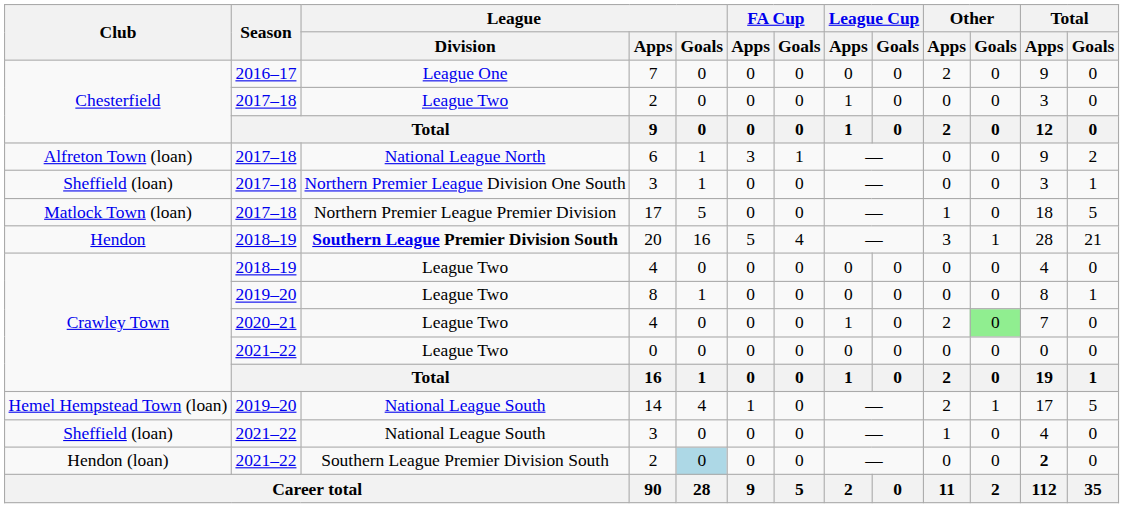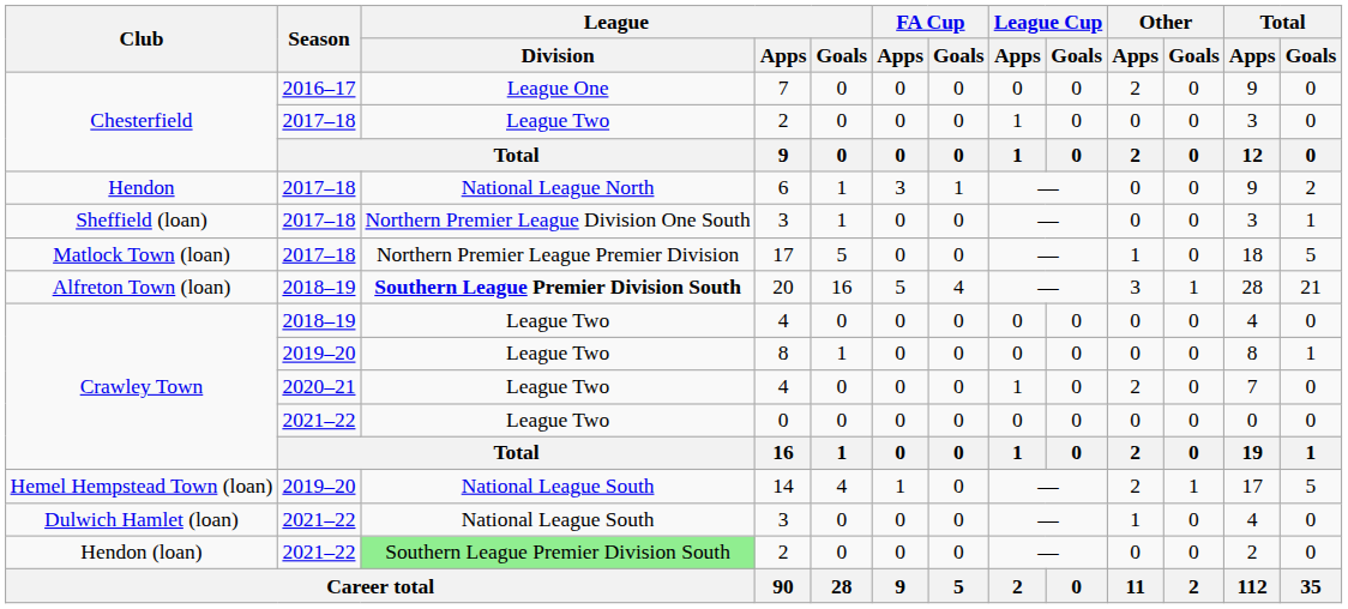 <table class="wikitable" style="text-align: center;">
 <tr>
 <th rowspan="2">Club</th>
 <th rowspan="2">Season</th>
 <th colspan="3">League</th>
 <th colspan="2"><a href='#'>FA Cup</a></th>
 <th colspan="2"><a href='#'>League Cup</a></th>
 <th colspan="2">Other</th>
 <th colspan="2">Total</th>
 </tr>
 <tr>
 <th>Division</th>
 <th>Apps</th>
 <th>Goals</th>
 <th>Apps</th>
 <th>Goals</th>
 <th>Apps</th>
 <th>Goals</th>
 <th>Apps</th>
 <th>Goals</th>
 <th>Apps</th>
 <th>Goals</th>
 </tr>
 <tr>
 <td rowspan="3"><a href='#'>Chesterfield</a></td>
 <td><a href='#'>2016–17</a></td>
 <td><a href='#'>League One</a></td>
 <td>7</td>
 <td>0</td>
 <td>0</td>
 <td>0</td>
 <td>0</td>
 <td>0</td>
 <td>2</td>
 <td>0</td>
 <td>9</td>
 <td>0</td>
 </tr>
 <tr>
 <td><a href='#'>2017–18</a></td>
 <td><a href='#'>League Two</a></td>
 <td>2</td>
 <td>0</td>
 <td>0</td>
 <td>0</td>
 <td>1</td>
 <td>0</td>
 <td>0</td>
 <td>0</td>
 <td>3</td>
 <td>0</td>
 </tr>
 <tr>
 <th colspan="2">Total</th>
 <th>9</th>
 <th>0</th>
 <th>0</th>
 <th>0</th>
 <th>1</th>
 <th>0</th>
 <th>2</th>
 <th>0</th>
 <th>12</th>
 <th>0</th>
 </tr>
 <tr>
-<td><a href='#'>Alfreton Town</a> (loan)</td>
+<td><a href='#'>Hendon</a></td>
 <td><a href='#'>2017–18</a></td>
 <td><a href='#'>National League North</a></td>
 <td>6</td>
 <td>1</td>
 <td>3</td>
 <td>1</td>
 <td colspan="2">—</td>
 <td>0</td>
 <td>0</td>
 <td>9</td>
 <td>2</td>
 </tr>
 <tr>
 <td><a href='#'>Sheffield</a> (loan)</td>
 <td><a href='#'>2017–18</a></td>
 <td><a href='#'>Northern Premier League</a> Division One South</td>
 <td>3</td>
 <td>1</td>
 <td>0</td>
 <td>0</td>
 <td colspan="2">—</td>
 <td>0</td>
 <td>0</td>
 <td>3</td>
 <td>1</td>
 </tr>
 <tr>
 <td><a href='#'>Matlock Town</a> (loan)</td>
 <td><a href='#'>2017–18</a></td>
 <td>Northern Premier League Premier Division</td>
 <td>17</td>
 <td>5</td>
 <td>0</td>
 <td>0</td>
 <td colspan="2">—</td>
 <td>1</td>
 <td>0</td>
 <td>18</td>
 <td>5</td>
 </tr>
 <tr>
-<td><a href='#'>Hendon</a></td>
+<td><a href='#'>Alfreton Town</a> (loan)</td>
 <td><a href='#'>2018–19</a></td>
 <td><strong><a href='#'>Southern League</a> Premier Division South</strong></td>
 <td>20</td>
 <td>16</td>
 <td>5</td>
 <td>4</td>
 <td colspan="2">—</td>
 <td>3</td>
 <td>1</td>
 <td>28</td>
 <td>21</td>
 </tr>
 <tr>
 <td rowspan="5"><a href='#'>Crawley Town</a></td>
 <td><a href='#'>2018–19</a></td>
 <td>League Two</td>
 <td>4</td>
 <td>0</td>
 <td>0</td>
 <td>0</td>
 <td>0</td>
 <td>0</td>
 <td>0</td>
 <td>0</td>
 <td>4</td>
 <td>0</td>
 </tr>
 <tr>
 <td><a href='#'>2019–20</a></td>
 <td>League Two</td>
 <td>8</td>
 <td>1</td>
 <td>0</td>
 <td>0</td>
 <td>0</td>
 <td>0</td>
 <td>0</td>
 <td>0</td>
 <td>8</td>
 <td>1</td>
 </tr>
 <tr>
 <td><a href='#'>2020–21</a></td>
 <td>League Two</td>
 <td>4</td>
 <td>0</td>
 <td>0</td>
 <td>0</td>
 <td>1</td>
 <td>0</td>
 <td>2</td>
-<td style="background: lightgreen;">0</td>
+<td>0</td>
 <td>7</td>
 <td>0</td>
 </tr>
 <tr>
 <td><a href='#'>2021–22</a></td>
 <td>League Two</td>
 <td>0</td>
 <td>0</td>
 <td>0</td>
 <td>0</td>
 <td>0</td>
 <td>0</td>
 <td>0</td>
 <td>0</td>
 <td>0</td>
 <td>0</td>
 </tr>
 <tr>
 <th colspan="2">Total</th>
 <th>16</th>
 <th>1</th>
 <th>0</th>
 <th>0</th>
 <th>1</th>
 <th>0</th>
 <th>2</th>
 <th>0</th>
 <th>19</th>
 <th>1</th>
 </tr>
 <tr>
 <td><a href='#'>Hemel Hempstead Town</a> (loan)</td>
 <td><a href='#'>2019–20</a></td>
 <td><a href='#'>National League South</a></td>
 <td>14</td>
 <td>4</td>
 <td>1</td>
 <td>0</td>
 <td colspan="2">—</td>
 <td>2</td>
 <td>1</td>
 <td>17</td>
 <td>5</td>
 </tr>
 <tr>
-<td><a href='#'>Sheffield</a> (loan)</td>
+<td><a href='#'>Dulwich Hamlet</a> (loan)</td>
 <td><a href='#'>2021–22</a></td>
 <td>National League South</td>
 <td>3</td>
 <td>0</td>
 <td>0</td>
 <td>0</td>
 <td colspan="2">—</td>
 <td>1</td>
 <td>0</td>
 <td>4</td>
 <td>0</td>
 </tr>
 <tr>
 <td>Hendon (loan)</td>
 <td><a href='#'>2021–22</a></td>
-<td>Southern League Premier Division South</td>
+<td style="background: lightgreen;">Southern League Premier Division South</td>
 <td>2</td>
-<td style="background: lightblue;">0</td>
+<td>0</td>
 <td>0</td>
 <td>0</td>
 <td colspan="2">—</td>
 <td>0</td>
 <td>0</td>
-<td><strong>2</strong></td>
+<td>2</td>
 <td>0</td>
 </tr>
 <tr>
 <th colspan="3">Career total</th>
 <th>90</th>
 <th>28</th>
 <th>9</th>
 <th>5</th>
 <th>2</th>
 <th>0</th>
 <th>11</th>
 <th>2</th>
 <th>112</th>
 <th>35</th>
 </tr>
 </table>
